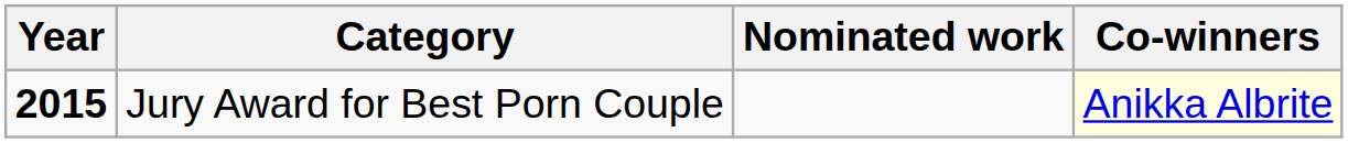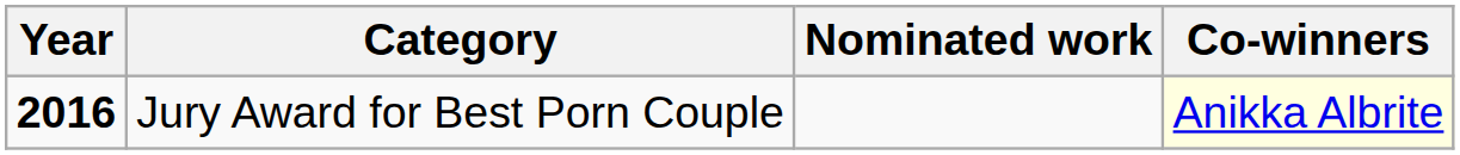 <table class="wikitable">
 <tr>
 <th>Year</th>
 <th>Category</th>
 <th>Nominated work</th>
 <th>Co-winners</th>
 </tr>
 <tr>
-<td><strong>2015</strong></td>
+<td><strong>2016</strong></td>
 <td>Jury Award for Best Porn Couple</td>
 <td></td>
 <td style="background: lightyellow;"><a href='#'>Anikka Albrite</a></td>
 </tr>
 </table>
